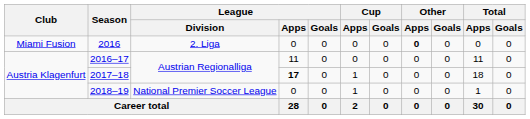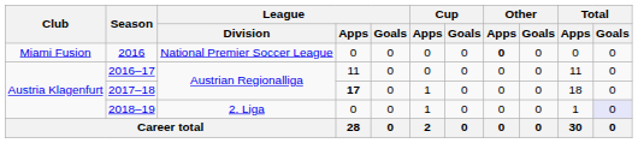 <table class="wikitable" style="text-align: center">
 <tr>
 <th rowspan="2">Club</th>
 <th rowspan="2">Season</th>
 <th colspan="3">League</th>
 <th colspan="2">Cup</th>
 <th colspan="2">Other</th>
 <th colspan="2">Total</th>
 </tr>
 <tr>
 <th>Division</th>
 <th>Apps</th>
 <th>Goals</th>
 <th>Apps</th>
 <th>Goals</th>
 <th>Apps</th>
 <th>Goals</th>
 <th>Apps</th>
 <th>Goals</th>
 </tr>
 <tr>
 <td><a href='#'>Miami Fusion</a></td>
 <td><a href='#'>2016</a></td>
-<td><a href='#'>2. Liga</a></td>
+<td><a href='#'>National Premier Soccer League</a></td>
 <td>0</td>
 <td>0</td>
 <td>0</td>
 <td>0</td>
 <td><strong>0</strong></td>
 <td>0</td>
 <td>0</td>
 <td>0</td>
 </tr>
 <tr>
 <td rowspan="3"><a href='#'>Austria Klagenfurt</a></td>
 <td><a href='#'>2016–17</a></td>
 <td rowspan="2"><a href='#'>Austrian Regionalliga</a></td>
 <td>11</td>
 <td>0</td>
 <td>0</td>
 <td>0</td>
 <td>0</td>
 <td>0</td>
 <td>11</td>
 <td>0</td>
 </tr>
 <tr>
 <td><a href='#'>2017–18</a></td>
 <td><strong>17</strong></td>
 <td>0</td>
 <td>1</td>
 <td>0</td>
 <td>0</td>
 <td>0</td>
 <td>18</td>
 <td>0</td>
 </tr>
 <tr>
 <td><a href='#'>2018–19</a></td>
-<td><a href='#'>National Premier Soccer League</a></td>
+<td><a href='#'>2. Liga</a></td>
 <td>0</td>
 <td>0</td>
 <td>1</td>
 <td>0</td>
 <td>0</td>
 <td>0</td>
 <td>1</td>
-<td>0</td>
+<td style="background: lavender;">0</td>
 </tr>
 <tr>
 <th colspan=3>Career total</th>
 <th>28</th>
 <th>0</th>
 <th>2</th>
 <th>0</th>
 <th>0</th>
 <th>0</th>
 <th>30</th>
 <th>0</th>
 </tr>
 </table>
